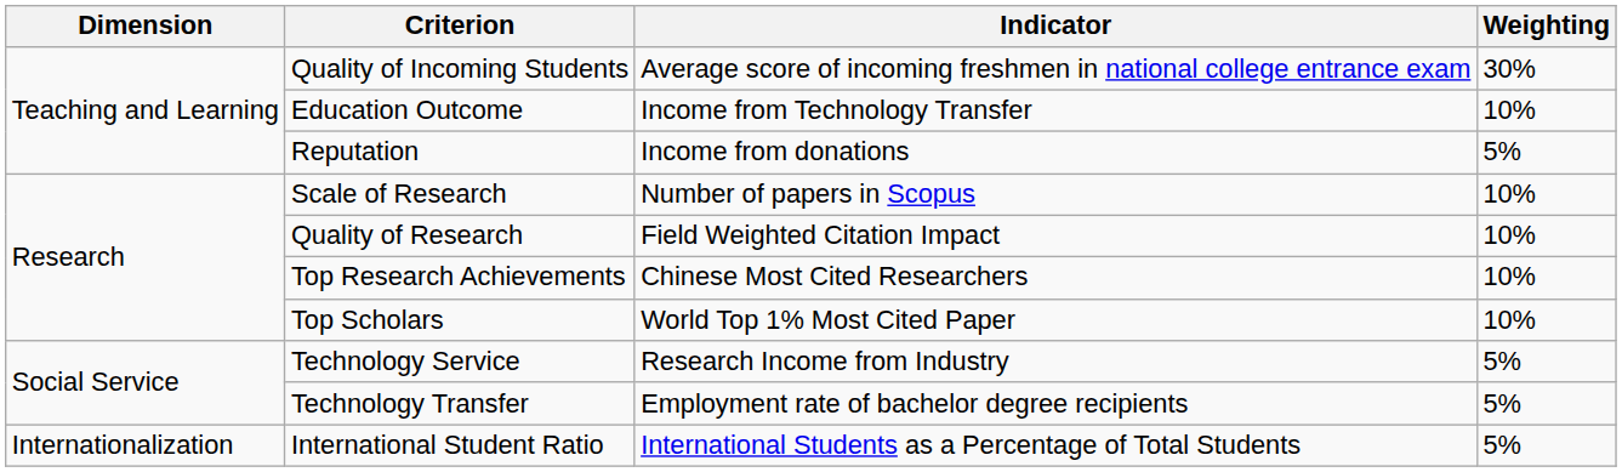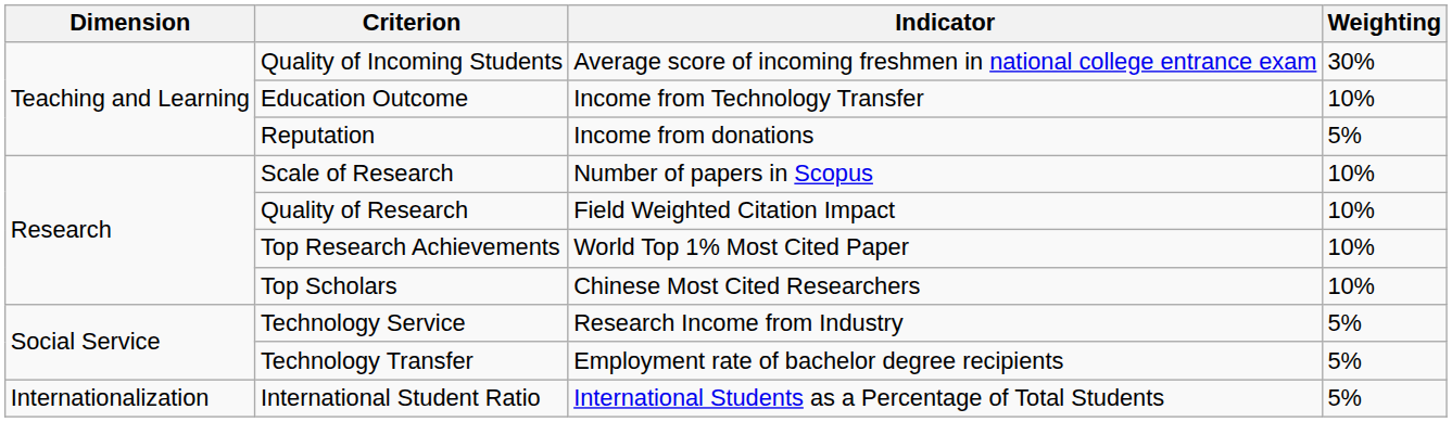 <table class="wikitable">
 <tr>
 <th>Dimension</th>
 <th>Criterion</th>
 <th>Indicator</th>
 <th>Weighting</th>
 </tr>
 <tr>
 <td rowspan=3>Teaching and Learning</td>
 <td>Quality of Incoming Students</td>
 <td>Average score of incoming freshmen in <a href='#'>national college entrance exam</a></td>
 <td>30%</td>
 </tr>
 <tr>
 <td>Education Outcome</td>
 <td>Income from Technology Transfer</td>
 <td>10%</td>
 </tr>
 <tr>
 <td>Reputation</td>
 <td>Income from donations</td>
 <td>5%</td>
 </tr>
 <tr>
 <td rowspan=4>Research</td>
 <td>Scale of Research</td>
 <td>Number of papers in <a href='#'>Scopus</a></td>
 <td>10%</td>
 </tr>
 <tr>
 <td>Quality of Research</td>
 <td>Field Weighted Citation Impact</td>
 <td>10%</td>
 </tr>
 <tr>
 <td>Top Research Achievements</td>
-<td>Chinese Most Cited Researchers</td>
+<td>World Top 1% Most Cited Paper</td>
 <td>10%</td>
 </tr>
 <tr>
 <td>Top Scholars</td>
-<td>World Top 1% Most Cited Paper</td>
+<td>Chinese Most Cited Researchers</td>
 <td>10%</td>
 </tr>
 <tr>
 <td rowspan=2>Social Service</td>
 <td>Technology Service</td>
 <td>Research Income from Industry</td>
 <td>5%</td>
 </tr>
 <tr>
 <td>Technology Transfer</td>
 <td>Employment rate of bachelor degree recipients</td>
 <td>5%</td>
 </tr>
 <tr>
 <td>Internationalization</td>
 <td>International Student Ratio</td>
 <td><a href='#'>International Students</a> as a Percentage of Total Students</td>
 <td>5%</td>
 </tr>
 </table>
